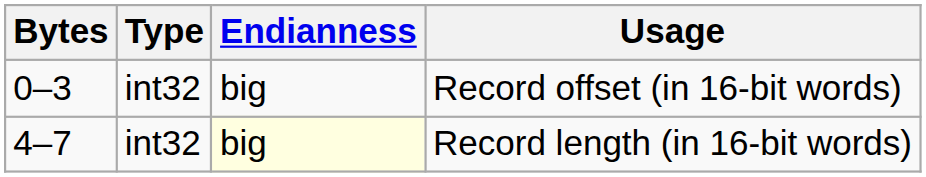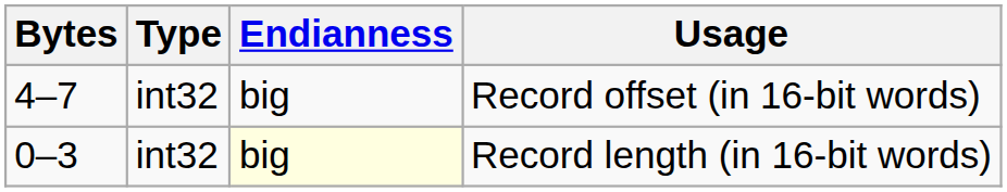 <table class="wikitable">
 <tr>
 <th>Bytes</th>
 <th>Type</th>
 <th><a href='#'>Endianness</a></th>
 <th>Usage</th>
 </tr>
 <tr>
-<td>0–3</td>
+<td>4–7</td>
 <td>int32</td>
 <td>big</td>
 <td>Record offset (in 16-bit words)</td>
 </tr>
 <tr>
-<td>4–7</td>
+<td>0–3</td>
 <td>int32</td>
 <td style="background: lightyellow;">big</td>
 <td>Record length (in 16-bit words)</td>
 </tr>
 </table>
